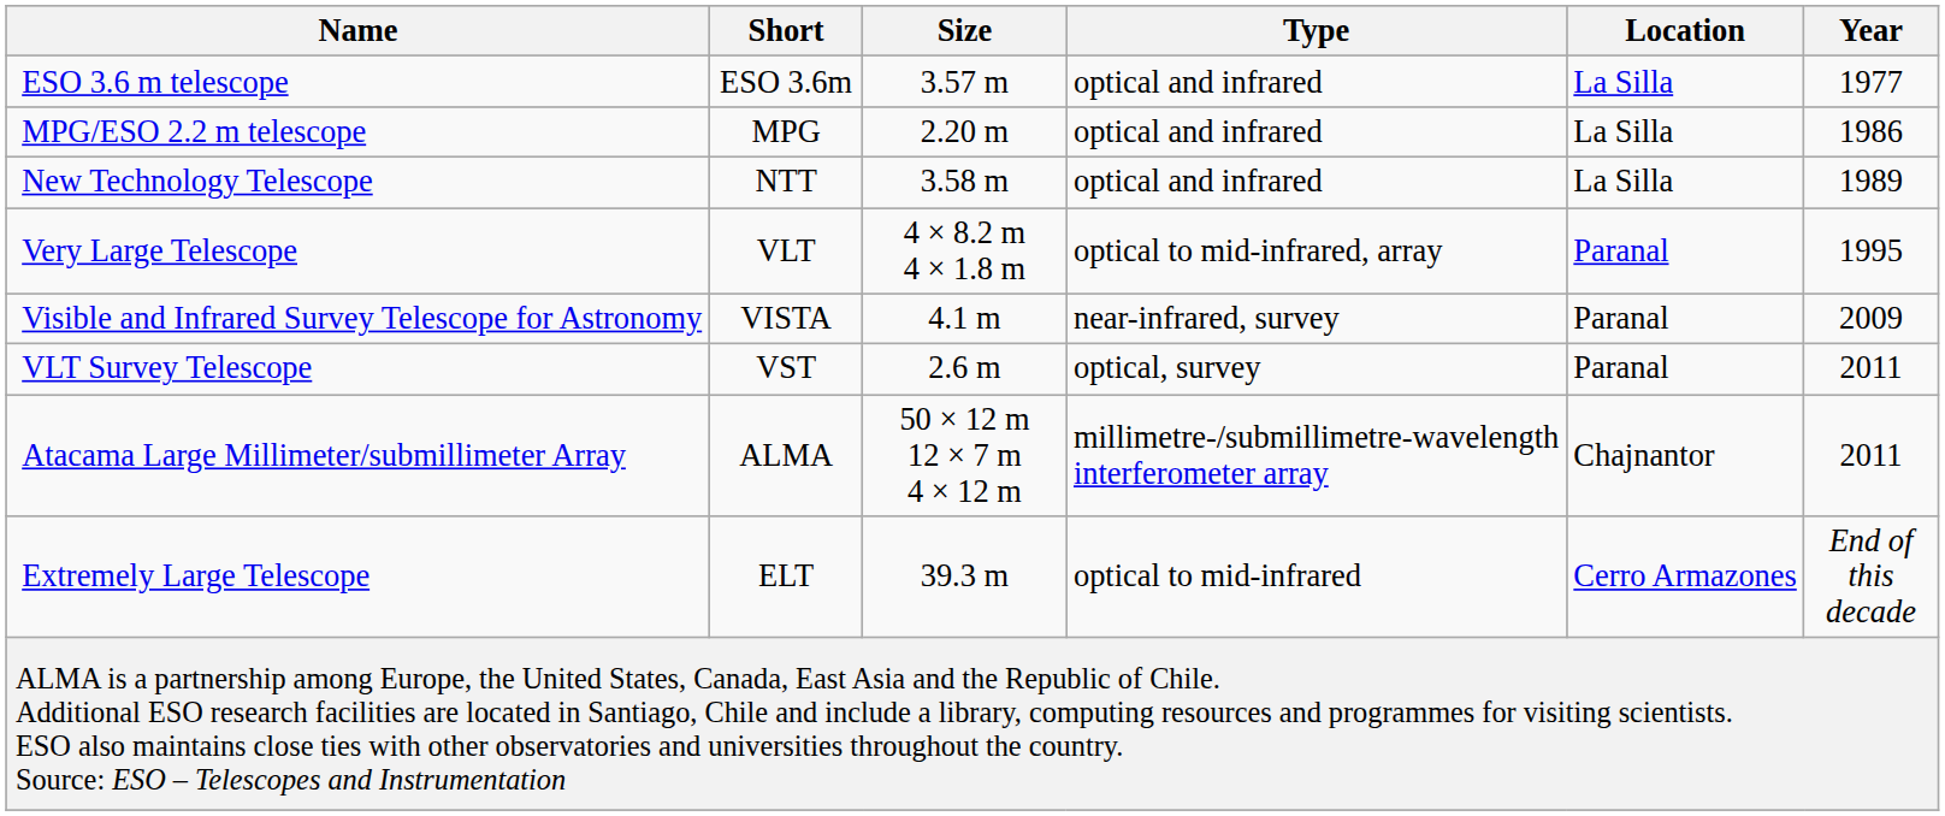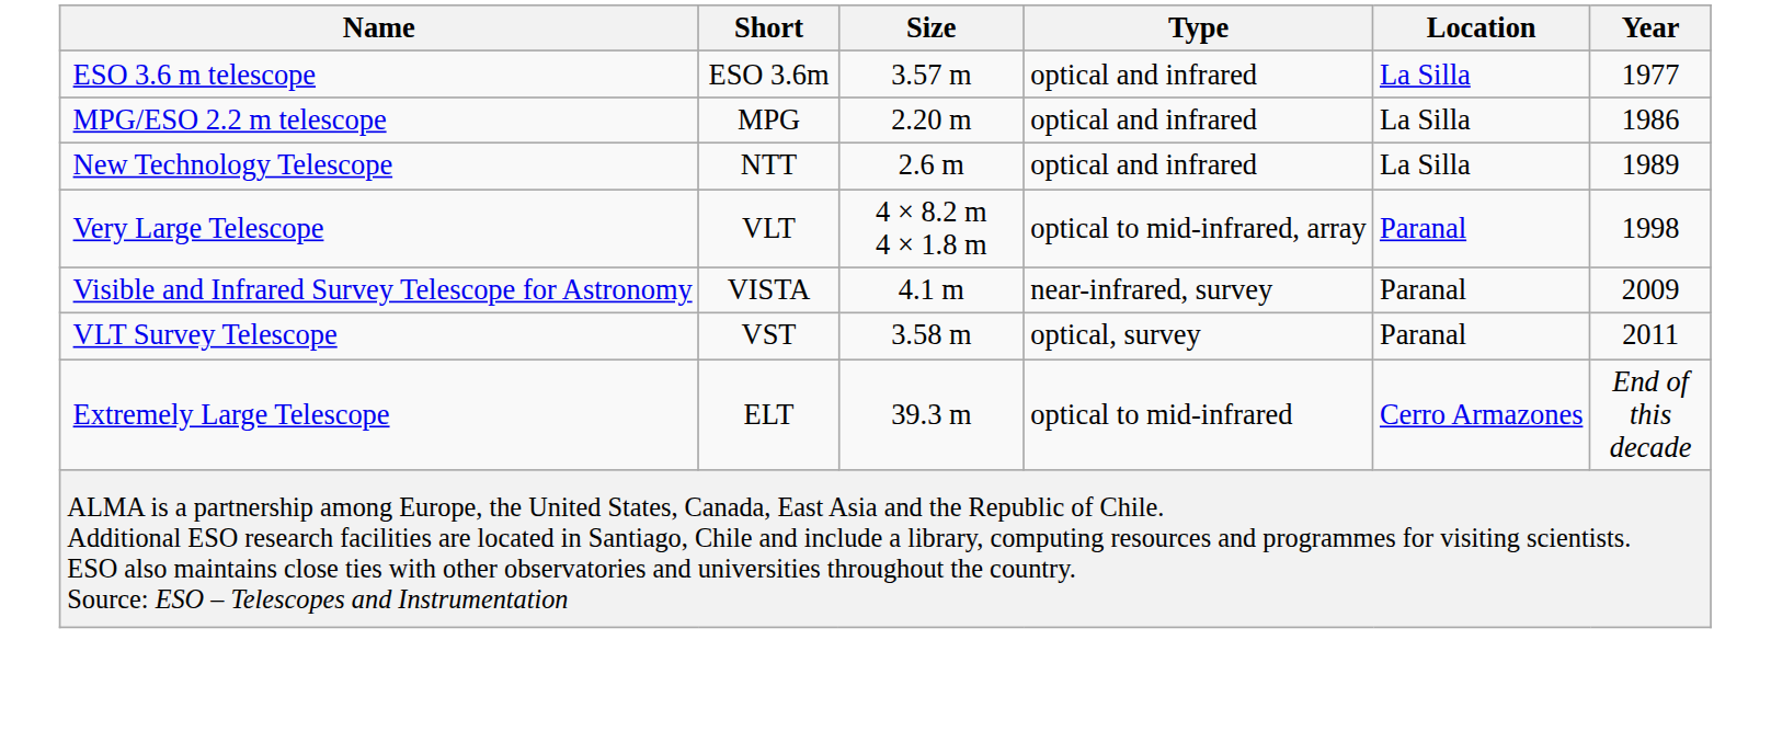 <table class="wikitable" style="font-size: 1.0em; margin: 1px auto;">
 <tr>
 <th>Name</th>
 <th width=70>Short</th>
 <th width=95>Size</th>
 <th>Type</th>
 <th>Location</th>
 <th width=60>Year</th>
 </tr>
 <tr>
 <td> <a href='#'>ESO 3.6 m telescope</a> </td>
 <td align=center>ESO 3.6m</td>
 <td align=center>3.57 m</td>
 <td>optical and infrared</td>
 <td><a href='#'>La Silla</a></td>
 <td align=center>1977</td>
 </tr>
 <tr>
 <td> <a href='#'>MPG/ESO 2.2 m telescope</a></td>
 <td align=center>MPG</td>
 <td align=center>2.20 m</td>
 <td>optical and infrared</td>
 <td>La Silla</td>
 <td align=center>1986</td>
 </tr>
 <tr>
 <td> <a href='#'>New Technology Telescope</a></td>
 <td align=center>NTT</td>
-<td align=center>3.58 m</td>
+<td align=center>2.6 m</td>
 <td>optical and infrared</td>
 <td>La Silla</td>
 <td align=center>1989</td>
 </tr>
 <tr>
 <td> <a href='#'>Very Large Telescope</a></td>
 <td align=center>VLT</td>
 <td align=center>4 × 8.2 m<br>4 × 1.8 m</td>
 <td>optical to mid-infrared, array</td>
 <td><a href='#'>Paranal</a></td>
-<td align=center>1995</td>
+<td align=center>1998</td>
 </tr>
 <tr>
 <td> <a href='#'>Visible and Infrared Survey Telescope for Astronomy</a></td>
 <td align=center>VISTA</td>
 <td align=center>4.1 m</td>
 <td>near-infrared, survey</td>
 <td>Paranal</td>
 <td align=center>2009</td>
 </tr>
 <tr>
 <td> <a href='#'>VLT Survey Telescope</a></td>
 <td align=center>VST</td>
-<td align=center>2.6 m</td>
+<td align=center>3.58 m</td>
 <td>optical, survey</td>
 <td>Paranal</td>
-<td align=center>2011</td>
-</tr>
-<tr>
-<td> <a href='#'>Atacama Large Millimeter/submillimeter Array</a></td>
-<td align=center>ALMA</td>
-<td align=center>50 × 12 m<br>12 × 7 m<br>4 × 12 m</td>
-<td>millimetre-/submillimetre-wavelength<br><a href='#'>interferometer array</a></td>
-<td>Chajnantor</td>
 <td align=center>2011</td>
 </tr>
 <tr>
 <td> <a href='#'>Extremely Large Telescope</a></td>
 <td align=center>ELT</td>
 <td align=center>39.3 m</td>
 <td>optical to mid-infrared</td>
 <td><a href='#'>Cerro Armazones</a></td>
 <td align=center><em>End of this decade</em></td>
 </tr>
 <tr>
 <td colspan=6 style="font-size:0.92em; padding: 12px 0 6px 4px; background-color: #f2f2f2;">ALMA is a partnership among Europe, the United States, Canada, East Asia and the Republic of Chile.<br>Additional ESO research facilities are located in Santiago, Chile and include a library, computing resources and programmes for visiting scientists.<br>ESO also maintains close ties with other observatories and universities throughout the country.<br>Source: <em>ESO – Telescopes and Instrumentation</em></td>
 </tr>
 </table>
